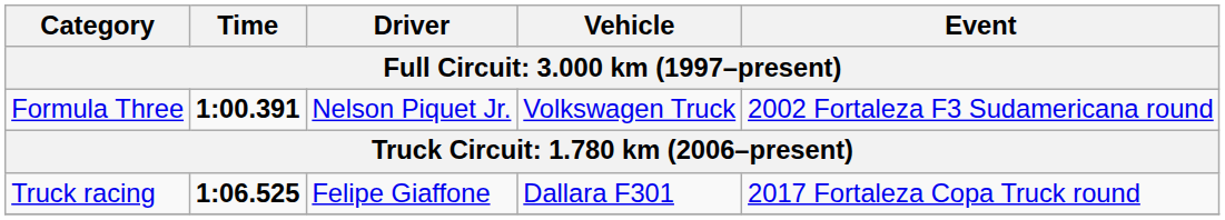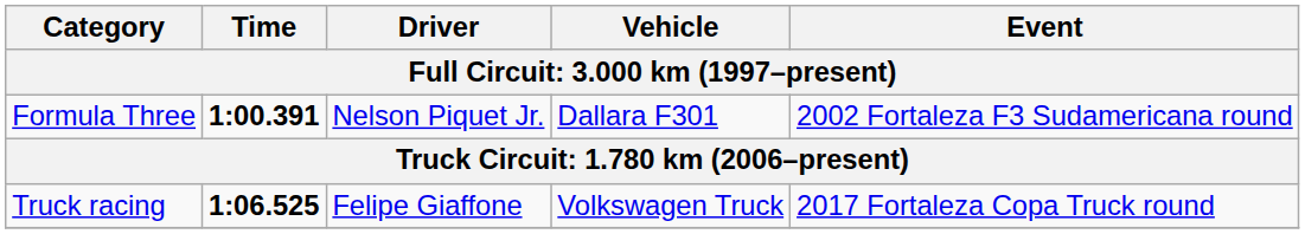 <table class="wikitable">
 <tr>
 <th>Category</th>
 <th>Time</th>
 <th>Driver</th>
 <th>Vehicle</th>
 <th>Event</th>
 </tr>
 <tr>
 <th colspan=5>Full Circuit: 3.000 km (1997–present)</th>
 </tr>
 <tr>
 <td><a href='#'>Formula Three</a></td>
 <td><strong>1:00.391</strong></td>
 <td><a href='#'>Nelson Piquet Jr.</a></td>
-<td><a href='#'>Volkswagen Truck</a></td>
+<td><a href='#'>Dallara F301</a></td>
 <td><a href='#'>2002 Fortaleza F3 Sudamericana round</a></td>
 </tr>
 <tr>
 <th colspan=5>Truck Circuit: 1.780 km (2006–present)</th>
 </tr>
 <tr>
 <td><a href='#'>Truck racing</a></td>
 <td><strong>1:06.525</strong></td>
 <td><a href='#'>Felipe Giaffone</a></td>
-<td><a href='#'>Dallara F301</a></td>
+<td><a href='#'>Volkswagen Truck</a></td>
 <td><a href='#'>2017 Fortaleza Copa Truck round</a></td>
 </tr>
 <tr>
 </tr>
 </table>
